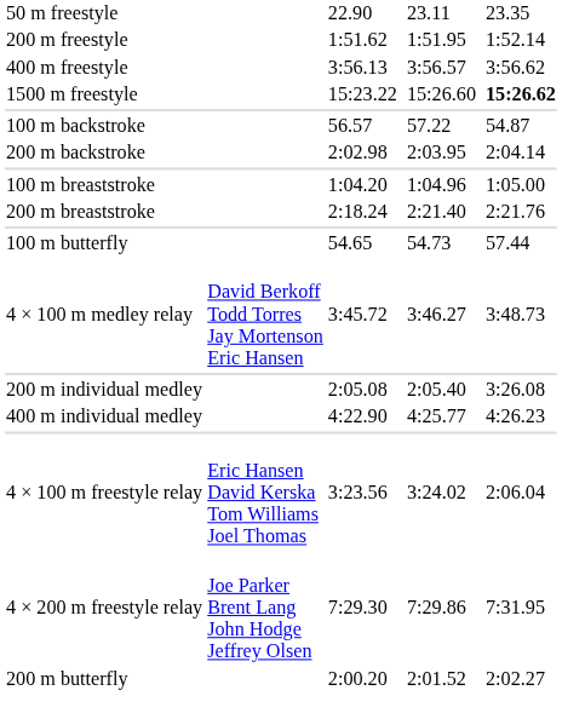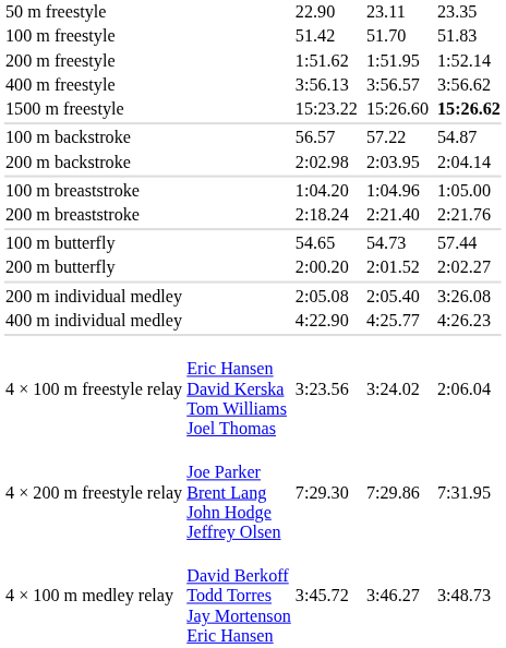 <table>
 <tr>
 <td>50 m freestyle<br></td>
 <td></td>
 <td>22.90</td>
 <td></td>
 <td>23.11</td>
 <td></td>
 <td>23.35</td>
+</tr>
+<tr>
+<td>100 m freestyle<br></td>
+<td></td>
+<td>51.42</td>
+<td></td>
+<td>51.70</td>
+<td></td>
+<td>51.83</td>
 </tr>
 <tr>
 <td>200 m freestyle<br></td>
 <td></td>
 <td>1:51.62</td>
 <td></td>
 <td>1:51.95</td>
 <td></td>
 <td>1:52.14</td>
 </tr>
 <tr>
 <td>400 m freestyle<br></td>
 <td></td>
 <td>3:56.13</td>
 <td></td>
 <td>3:56.57</td>
 <td></td>
 <td>3:56.62</td>
 </tr>
 <tr>
 <td>1500 m freestyle<br></td>
 <td></td>
 <td>15:23.22</td>
 <td></td>
 <td>15:26.60</td>
 <td></td>
 <td><strong>15:26.62</strong></td>
 </tr>
 <tr bgcolor=#DDDDDD>
 <td colspan=7></td>
 </tr>
 <tr>
 <td>100 m backstroke<br></td>
 <td></td>
 <td>56.57</td>
 <td></td>
 <td>57.22</td>
 <td></td>
 <td>54.87</td>
 </tr>
 <tr>
 <td>200 m backstroke<br></td>
 <td></td>
 <td>2:02.98</td>
 <td></td>
 <td>2:03.95</td>
 <td></td>
 <td>2:04.14</td>
 </tr>
 <tr bgcolor=#DDDDDD>
 <td colspan=7></td>
 </tr>
 <tr>
 <td>100 m breaststroke<br></td>
 <td></td>
 <td>1:04.20</td>
 <td></td>
 <td>1:04.96</td>
 <td></td>
 <td>1:05.00</td>
 </tr>
 <tr>
 <td>200 m breaststroke<br></td>
 <td></td>
 <td>2:18.24</td>
 <td></td>
 <td>2:21.40</td>
 <td></td>
 <td>2:21.76</td>
 </tr>
 <tr bgcolor=#DDDDDD>
 <td colspan=7></td>
 </tr>
 <tr>
 <td>100 m butterfly<br></td>
 <td></td>
 <td>54.65</td>
 <td></td>
 <td>54.73</td>
 <td></td>
 <td>57.44</td>
 </tr>
 <tr>
-<td>4 × 100 m medley relay<br></td>
-<td><br><a href='#'>David Berkoff</a><br><a href='#'>Todd Torres</a><br><a href='#'>Jay Mortenson</a><br><a href='#'>Eric Hansen</a></td>
-<td>3:45.72</td>
+<td>200 m butterfly<br></td>
 <td></td>
-<td>3:46.27</td>
+<td>2:00.20</td>
 <td></td>
-<td>3:48.73</td>
+<td>2:01.52</td>
+<td></td>
+<td>2:02.27</td>
 </tr>
 <tr bgcolor=#DDDDDD>
 <td colspan=7></td>
 </tr>
 <tr>
 <td>200 m individual medley<br></td>
 <td></td>
 <td>2:05.08</td>
 <td></td>
 <td>2:05.40</td>
 <td></td>
 <td>3:26.08</td>
 </tr>
 <tr>
 <td>400 m individual medley<br></td>
 <td></td>
 <td>4:22.90</td>
 <td></td>
 <td>4:25.77</td>
 <td></td>
 <td>4:26.23</td>
 </tr>
 <tr bgcolor=#DDDDDD>
 <td colspan=7></td>
 </tr>
 <tr>
 <td>4 × 100 m freestyle relay<br></td>
 <td><br><a href='#'>Eric Hansen</a><br><a href='#'>David Kerska</a><br><a href='#'>Tom Williams</a><br><a href='#'>Joel Thomas</a></td>
 <td>3:23.56</td>
 <td></td>
 <td>3:24.02</td>
 <td></td>
 <td>2:06.04</td>
 </tr>
 <tr>
 <td>4 × 200 m freestyle relay<br></td>
 <td><br><a href='#'>Joe Parker</a><br><a href='#'>Brent Lang</a><br><a href='#'>John Hodge</a><br><a href='#'>Jeffrey Olsen</a></td>
 <td>7:29.30</td>
 <td></td>
 <td>7:29.86</td>
 <td></td>
 <td>7:31.95</td>
 </tr>
 <tr>
-<td>200 m butterfly<br></td>
+<td>4 × 100 m medley relay<br></td>
+<td><br><a href='#'>David Berkoff</a><br><a href='#'>Todd Torres</a><br><a href='#'>Jay Mortenson</a><br><a href='#'>Eric Hansen</a></td>
+<td>3:45.72</td>
 <td></td>
-<td>2:00.20</td>
+<td>3:46.27</td>
 <td></td>
-<td>2:01.52</td>
-<td></td>
-<td>2:02.27</td>
+<td>3:48.73</td>
 </tr>
 </table>
